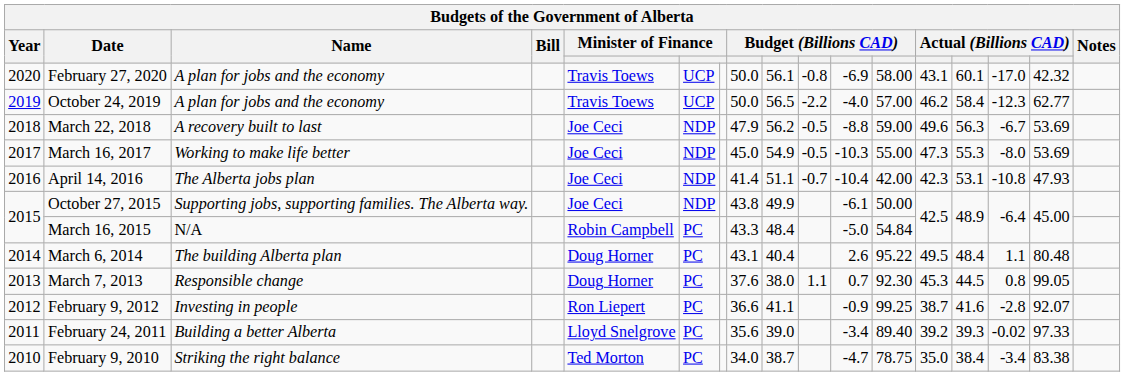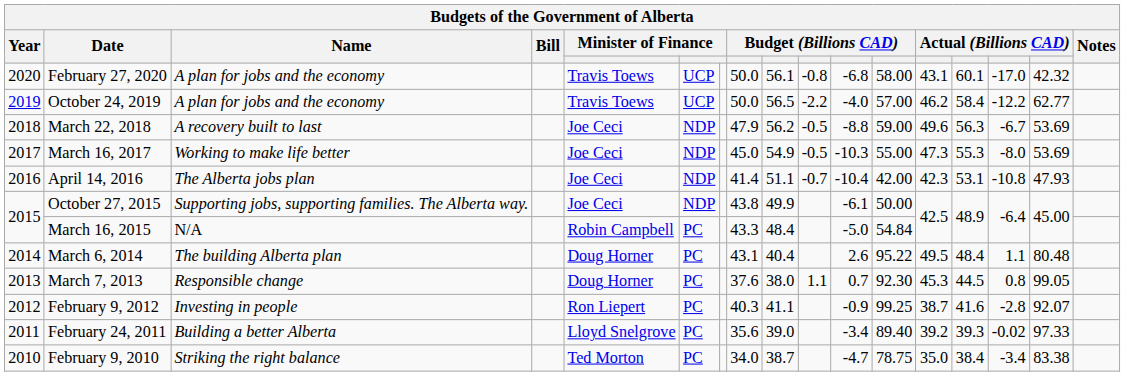 <table class="wikitable mw-collapsible" style="text-align:right;">
 <tr>
 <th colspan="17">Budgets of the Government of Alberta</th>
 </tr>
 <tr>
 <th rowspan="2">Year</th>
 <th rowspan="2">Date</th>
 <th rowspan="2">Name</th>
 <th rowspan="2">Bill</th>
 <th colspan="3">Minister of Finance</th>
 <th colspan="5">Budget <em>(Billions <a href='#'>CAD</a>)</em></th>
 <th colspan="4">Actual <em>(Billions <a href='#'>CAD</a>)</em></th>
 <th rowspan="2">Notes</th>
 </tr>
 <tr>
 <th></th>
 <th colspan="2"></th>
 <th></th>
 <th></th>
 <th></th>
 <th></th>
 <th></th>
 <th></th>
 <th></th>
 <th></th>
 <th></th>
 </tr>
 <tr>
 <td style="text-align:left;">2020</td>
 <td style="text-align:left;">February 27, 2020</td>
 <td style="text-align:left;"><em>A plan for jobs and the economy</em></td>
 <td style="text-align:left;"></td>
 <td style="text-align:left;"><a href='#'>Travis Toews</a></td>
 <td style="text-align:left;"><a href='#'>UCP</a></td>
 <td></td>
 <td>50.0</td>
 <td>56.1</td>
 <td>-0.8</td>
-<td>-6.9</td>
+<td>-6.8</td>
 <td>58.00</td>
 <td>43.1</td>
 <td>60.1</td>
 <td>-17.0</td>
 <td>42.32</td>
 <td></td>
 </tr>
 <tr>
 <td style="text-align:left;"><a href='#'>2019</a></td>
 <td style="text-align:left;">October 24, 2019</td>
 <td style="text-align:left;"><em>A plan for jobs and the economy</em></td>
 <td style="text-align:left;"></td>
 <td style="text-align:left;"><a href='#'>Travis Toews</a></td>
 <td style="text-align:left;"><a href='#'>UCP</a></td>
 <td></td>
 <td>50.0</td>
 <td>56.5</td>
 <td>-2.2</td>
 <td>-4.0</td>
 <td>57.00</td>
 <td>46.2</td>
 <td>58.4</td>
-<td>-12.3</td>
+<td>-12.2</td>
 <td>62.77</td>
 <td></td>
 </tr>
 <tr>
 <td style="text-align:left;">2018</td>
 <td style="text-align:left;">March 22, 2018</td>
 <td style="text-align:left;"><em>A recovery built to last</em></td>
 <td style="text-align:left;"></td>
 <td style="text-align:left;"><a href='#'>Joe Ceci</a></td>
 <td style="text-align:left;"><a href='#'>NDP</a></td>
 <td></td>
 <td>47.9</td>
 <td>56.2</td>
 <td>-0.5</td>
 <td>-8.8</td>
 <td>59.00</td>
 <td>49.6</td>
 <td>56.3</td>
 <td>-6.7</td>
 <td>53.69</td>
 <td></td>
 </tr>
 <tr>
 <td style="text-align:left;">2017</td>
 <td style="text-align:left;">March 16, 2017</td>
 <td style="text-align:left;"><em>Working to make life better</em></td>
 <td style="text-align:left;"></td>
 <td style="text-align:left;"><a href='#'>Joe Ceci</a></td>
 <td style="text-align:left;"><a href='#'>NDP</a></td>
 <td></td>
 <td>45.0</td>
 <td>54.9</td>
 <td>-0.5</td>
 <td>-10.3</td>
 <td>55.00</td>
 <td>47.3</td>
 <td>55.3</td>
 <td>-8.0</td>
 <td>53.69</td>
 <td></td>
 </tr>
 <tr>
 <td style="text-align:left;">2016</td>
 <td style="text-align:left;">April 14, 2016</td>
 <td style="text-align:left;"><em>The Alberta jobs plan</em></td>
 <td style="text-align:left;"></td>
 <td style="text-align:left;"><a href='#'>Joe Ceci</a></td>
 <td style="text-align:left;"><a href='#'>NDP</a></td>
 <td></td>
 <td>41.4</td>
 <td>51.1</td>
 <td>-0.7</td>
 <td>-10.4</td>
 <td>42.00</td>
 <td>42.3</td>
 <td>53.1</td>
 <td>-10.8</td>
 <td>47.93</td>
 <td></td>
 </tr>
 <tr>
 <td rowspan="2" style="text-align:left;">2015</td>
 <td style="text-align:left;">October 27, 2015</td>
 <td style="text-align:left;"><em>Supporting jobs, supporting families. The Alberta way.</em></td>
 <td style="text-align:left;"></td>
 <td style="text-align:left;"><a href='#'>Joe Ceci</a></td>
 <td style="text-align:left;"><a href='#'>NDP</a></td>
 <td></td>
 <td>43.8</td>
 <td>49.9</td>
 <td></td>
 <td>-6.1</td>
 <td>50.00</td>
 <td rowspan="2">42.5</td>
 <td rowspan="2">48.9</td>
 <td rowspan="2">-6.4</td>
 <td rowspan="2">45.00</td>
 <td></td>
 </tr>
 <tr>
 <td style="text-align:left;">March 16, 2015</td>
 <td style="text-align:left;">N/A</td>
 <td style="text-align:left;"></td>
 <td style="text-align:left;"><a href='#'>Robin Campbell</a></td>
 <td style="text-align:left;"><a href='#'>PC</a></td>
 <td></td>
 <td>43.3</td>
 <td>48.4</td>
 <td></td>
 <td>-5.0</td>
 <td>54.84</td>
 <td></td>
 </tr>
 <tr>
 <td style="text-align:left;">2014</td>
 <td style="text-align:left;">March 6, 2014</td>
 <td style="text-align:left;"><em>The building Alberta plan</em></td>
 <td style="text-align:left;"></td>
 <td style="text-align:left;"><a href='#'>Doug Horner</a></td>
 <td style="text-align:left;"><a href='#'>PC</a></td>
 <td></td>
 <td>43.1</td>
 <td>40.4</td>
 <td></td>
 <td>2.6</td>
 <td>95.22</td>
 <td>49.5</td>
 <td>48.4</td>
 <td>1.1</td>
 <td>80.48</td>
 <td></td>
 </tr>
 <tr>
 <td style="text-align:left;">2013</td>
 <td style="text-align:left;">March 7, 2013</td>
 <td style="text-align:left;"><em>Responsible change</em></td>
 <td style="text-align:left;"></td>
 <td style="text-align:left;"><a href='#'>Doug Horner</a></td>
 <td style="text-align:left;"><a href='#'>PC</a></td>
 <td></td>
 <td>37.6</td>
 <td>38.0</td>
 <td>1.1</td>
 <td>0.7</td>
 <td>92.30</td>
 <td>45.3</td>
 <td>44.5</td>
 <td>0.8</td>
 <td>99.05</td>
 <td></td>
 </tr>
 <tr>
 <td style="text-align:left;">2012</td>
 <td style="text-align:left;">February 9, 2012</td>
 <td style="text-align:left;"><em>Investing in people</em></td>
 <td style="text-align:left;"></td>
 <td style="text-align:left;"><a href='#'>Ron Liepert</a></td>
 <td style="text-align:left;"><a href='#'>PC</a></td>
 <td></td>
-<td>36.6</td>
+<td>40.3</td>
 <td>41.1</td>
 <td></td>
 <td>-0.9</td>
 <td>99.25</td>
 <td>38.7</td>
 <td>41.6</td>
 <td>-2.8</td>
 <td>92.07</td>
 <td></td>
 </tr>
 <tr>
 <td style="text-align:left;">2011</td>
 <td style="text-align:left;">February 24, 2011</td>
 <td style="text-align:left;"><em>Building a better Alberta</em></td>
 <td style="text-align:left;"></td>
 <td style="text-align:left;"><a href='#'>Lloyd Snelgrove</a></td>
 <td style="text-align:left;"><a href='#'>PC</a></td>
 <td></td>
 <td>35.6</td>
 <td>39.0</td>
 <td></td>
 <td>-3.4</td>
 <td>89.40</td>
 <td>39.2</td>
 <td>39.3</td>
 <td>-0.02</td>
 <td>97.33</td>
 <td></td>
 </tr>
 <tr>
 <td style="text-align:left;">2010</td>
 <td style="text-align:left;">February 9, 2010</td>
 <td style="text-align:left;"><em>Striking the right balance</em></td>
 <td style="text-align:left;"></td>
 <td style="text-align:left;"><a href='#'>Ted Morton</a></td>
 <td style="text-align:left;"><a href='#'>PC</a></td>
 <td></td>
 <td>34.0</td>
 <td>38.7</td>
 <td></td>
 <td>-4.7</td>
 <td>78.75</td>
 <td>35.0</td>
 <td>38.4</td>
 <td>-3.4</td>
 <td>83.38</td>
 <td></td>
 </tr>
 </table>
